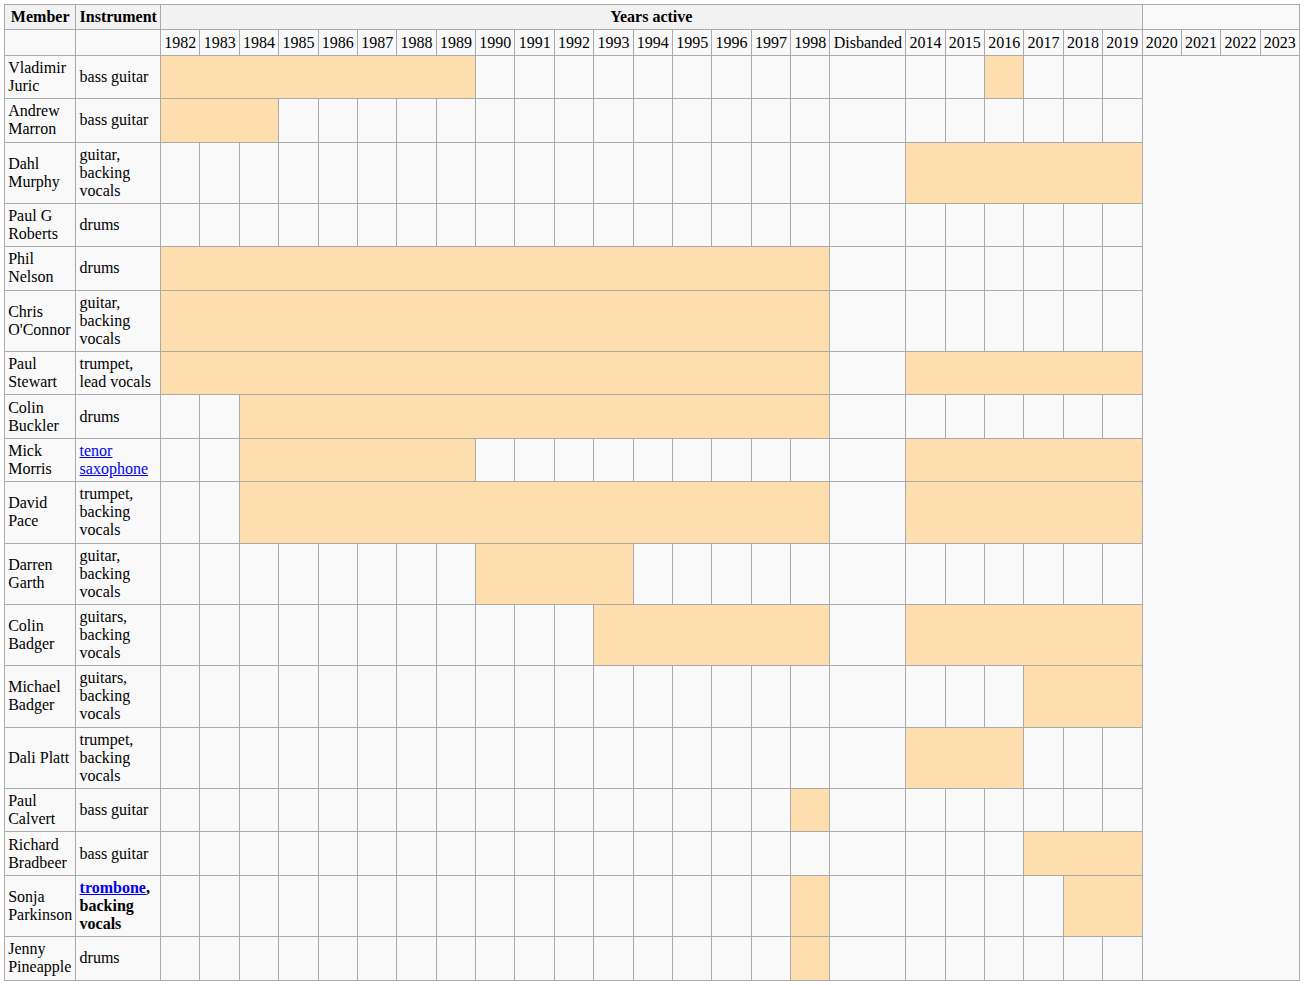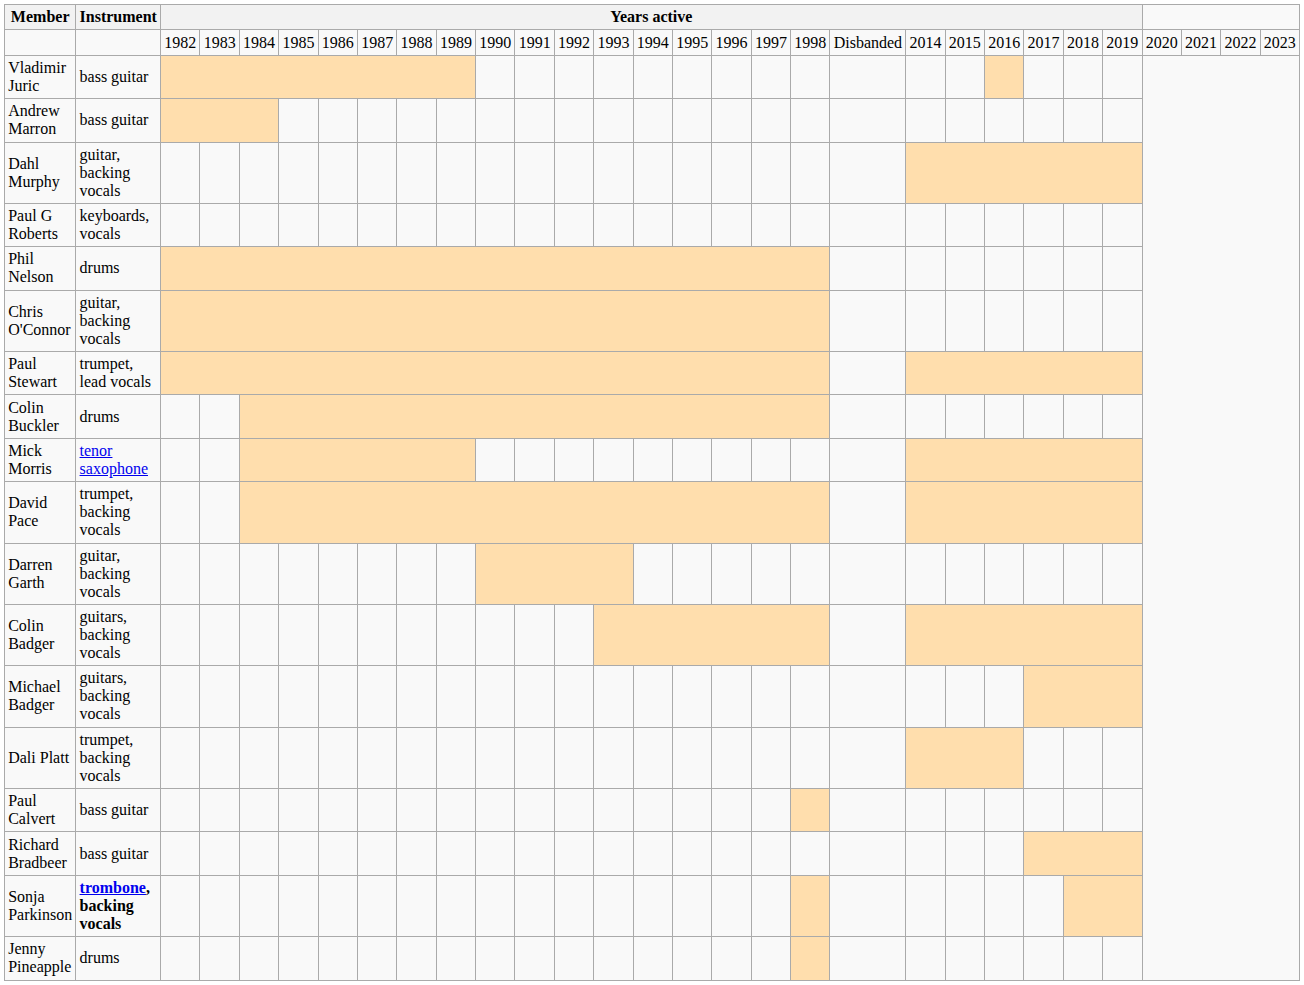 <table class="wikitable" border="1">
 <tr>
 <th>Member</th>
 <th>Instrument</th>
 <th colspan="24">Years active</th>
 </tr>
 <tr>
 <td></td>
 <td></td>
 <td>1982</td>
 <td>1983</td>
 <td>1984</td>
 <td>1985</td>
 <td>1986</td>
 <td>1987</td>
 <td>1988</td>
 <td>1989</td>
 <td>1990</td>
 <td>1991</td>
 <td>1992</td>
 <td>1993</td>
 <td>1994</td>
 <td>1995</td>
 <td>1996</td>
 <td>1997</td>
 <td>1998</td>
 <td>Disbanded</td>
 <td>2014</td>
 <td>2015</td>
 <td>2016</td>
 <td>2017</td>
 <td>2018</td>
 <td>2019</td>
 <td>2020</td>
 <td>2021</td>
 <td>2022</td>
 <td>2023</td>
 </tr>
 <tr>
 <td>Vladimir Juric</td>
 <td>bass guitar</td>
 <td colspan="8" style="background: #ffdead;"></td>
 <td></td>
 <td></td>
 <td></td>
 <td></td>
 <td></td>
 <td></td>
 <td></td>
 <td></td>
 <td></td>
 <td></td>
 <td></td>
 <td></td>
 <td colspan="1" style="background: #ffdead;"></td>
 <td></td>
 <td></td>
 <td></td>
 </tr>
 <tr>
 <td>Andrew Marron</td>
 <td>bass guitar</td>
 <td colspan="3" style="background: #ffdead;"></td>
 <td></td>
 <td></td>
 <td></td>
 <td></td>
 <td></td>
 <td></td>
 <td></td>
 <td></td>
 <td></td>
 <td></td>
 <td></td>
 <td></td>
 <td></td>
 <td></td>
 <td></td>
 <td></td>
 <td></td>
 <td></td>
 <td></td>
 <td></td>
 <td></td>
 </tr>
 <tr>
 <td>Dahl Murphy</td>
 <td>guitar, backing vocals</td>
 <td></td>
 <td></td>
 <td></td>
 <td></td>
 <td></td>
 <td></td>
 <td></td>
 <td></td>
 <td></td>
 <td></td>
 <td></td>
 <td></td>
 <td></td>
 <td></td>
 <td></td>
 <td></td>
 <td></td>
 <td></td>
 <td colspan="6" style="background: #ffdead;"></td>
 </tr>
 <tr>
 <td>Paul G Roberts</td>
-<td>drums</td>
+<td>keyboards, vocals</td>
 <td colspan="1"></td>
 <td></td>
 <td></td>
 <td></td>
 <td></td>
 <td></td>
 <td></td>
 <td></td>
 <td></td>
 <td></td>
 <td></td>
 <td></td>
 <td></td>
 <td></td>
 <td></td>
 <td></td>
 <td></td>
 <td></td>
 <td></td>
 <td></td>
 <td></td>
 <td></td>
 <td></td>
 <td></td>
 </tr>
 <tr>
 <td>Phil Nelson</td>
 <td>drums</td>
 <td colspan="17" style="background: #ffdead;"></td>
 <td></td>
 <td></td>
 <td></td>
 <td></td>
 <td></td>
 <td></td>
 <td></td>
 </tr>
 <tr>
 <td>Chris O'Connor</td>
 <td>guitar, backing vocals</td>
 <td colspan="17" style="background: #ffdead;"></td>
 <td></td>
 <td></td>
 <td></td>
 <td></td>
 <td></td>
 <td></td>
 <td></td>
 </tr>
 <tr>
 <td>Paul Stewart</td>
 <td>trumpet, lead vocals</td>
 <td colspan="17" style="background: #ffdead;"></td>
 <td></td>
 <td colspan="6" style="background: #ffdead;"></td>
 </tr>
 <tr>
 <td>Colin Buckler</td>
 <td>drums</td>
 <td></td>
 <td></td>
 <td colspan="15" style="background: #ffdead;"></td>
 <td></td>
 <td></td>
 <td></td>
 <td></td>
 <td></td>
 <td></td>
 <td></td>
 </tr>
 <tr>
 <td>Mick Morris</td>
 <td><a href='#'>tenor saxophone</a></td>
 <td></td>
 <td></td>
 <td colspan="6" style="background: #ffdead;"></td>
 <td></td>
 <td></td>
 <td></td>
 <td></td>
 <td></td>
 <td></td>
 <td></td>
 <td></td>
 <td></td>
 <td></td>
 <td colspan="6" style="background: #ffdead;"></td>
 </tr>
 <tr>
 <td>David Pace</td>
 <td>trumpet, backing vocals</td>
 <td></td>
 <td></td>
 <td colspan="15" style="background: #ffdead;"></td>
 <td></td>
 <td colspan="6" style="background: #ffdead;"></td>
 </tr>
 <tr>
 <td>Darren Garth</td>
 <td>guitar, backing vocals</td>
 <td></td>
 <td></td>
 <td></td>
 <td></td>
 <td></td>
 <td></td>
 <td></td>
 <td></td>
 <td colspan="4" style="background: #ffdead;"></td>
 <td></td>
 <td></td>
 <td></td>
 <td></td>
 <td></td>
 <td></td>
 <td></td>
 <td></td>
 <td></td>
 <td></td>
 <td></td>
 <td></td>
 </tr>
 <tr>
 <td>Colin Badger</td>
 <td>guitars, backing vocals</td>
 <td></td>
 <td></td>
 <td></td>
 <td></td>
 <td></td>
 <td></td>
 <td></td>
 <td></td>
 <td></td>
 <td></td>
 <td></td>
 <td colspan="6" style="background: #ffdead;"></td>
 <td></td>
 <td colspan="6" style="background: #ffdead;"></td>
 </tr>
 <tr>
 <td>Michael Badger</td>
 <td>guitars, backing vocals</td>
 <td></td>
 <td></td>
 <td></td>
 <td></td>
 <td></td>
 <td></td>
 <td></td>
 <td></td>
 <td></td>
 <td></td>
 <td></td>
 <td></td>
 <td></td>
 <td></td>
 <td></td>
 <td></td>
 <td></td>
 <td></td>
 <td></td>
 <td></td>
 <td></td>
 <td colspan="3" style="background: #ffdead;"></td>
 </tr>
 <tr>
 <td>Dali Platt</td>
 <td>trumpet, backing vocals</td>
 <td></td>
 <td></td>
 <td></td>
 <td></td>
 <td></td>
 <td></td>
 <td></td>
 <td></td>
 <td></td>
 <td></td>
 <td></td>
 <td></td>
 <td></td>
 <td></td>
 <td></td>
 <td></td>
 <td></td>
 <td></td>
 <td colspan="3" style="background: #ffdead;"></td>
 <td></td>
 <td></td>
 <td></td>
 </tr>
 <tr>
 <td>Paul Calvert</td>
 <td>bass guitar</td>
 <td></td>
 <td></td>
 <td></td>
 <td></td>
 <td></td>
 <td></td>
 <td></td>
 <td></td>
 <td></td>
 <td></td>
 <td></td>
 <td></td>
 <td></td>
 <td></td>
 <td></td>
 <td></td>
 <td style="background: #ffdead;"></td>
 <td></td>
 <td></td>
 <td></td>
 <td></td>
 <td></td>
 <td></td>
 <td></td>
 </tr>
 <tr>
 <td>Richard Bradbeer</td>
 <td>bass guitar</td>
 <td></td>
 <td></td>
 <td></td>
 <td></td>
 <td></td>
 <td></td>
 <td></td>
 <td></td>
 <td></td>
 <td></td>
 <td></td>
 <td></td>
 <td></td>
 <td></td>
 <td></td>
 <td></td>
 <td></td>
 <td></td>
 <td></td>
 <td></td>
 <td></td>
 <td colspan="3" style="background: #ffdead;"></td>
 </tr>
 <tr>
 <td>Sonja Parkinson</td>
 <td><strong><a href='#'>trombone</a>, backing vocals</strong></td>
 <td></td>
 <td></td>
 <td></td>
 <td></td>
 <td></td>
 <td></td>
 <td></td>
 <td></td>
 <td></td>
 <td></td>
 <td></td>
 <td></td>
 <td></td>
 <td></td>
 <td></td>
 <td></td>
 <td style="background: #ffdead;"></td>
 <td></td>
 <td></td>
 <td></td>
 <td></td>
 <td></td>
 <td colspan="2" style="background: #ffdead;"></td>
 </tr>
 <tr>
 <td>Jenny Pineapple</td>
 <td>drums</td>
 <td></td>
 <td></td>
 <td></td>
 <td></td>
 <td></td>
 <td></td>
 <td></td>
 <td></td>
 <td></td>
 <td></td>
 <td></td>
 <td></td>
 <td></td>
 <td></td>
 <td></td>
 <td></td>
 <td style="background: #ffdead;"></td>
 <td></td>
 <td></td>
 <td></td>
 <td></td>
 <td></td>
 <td></td>
 <td></td>
 </tr>
 </table>
